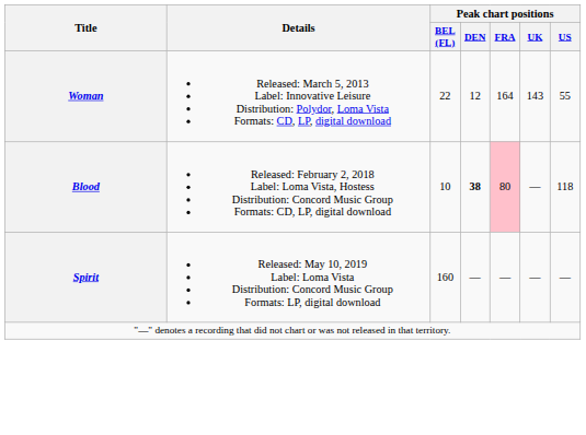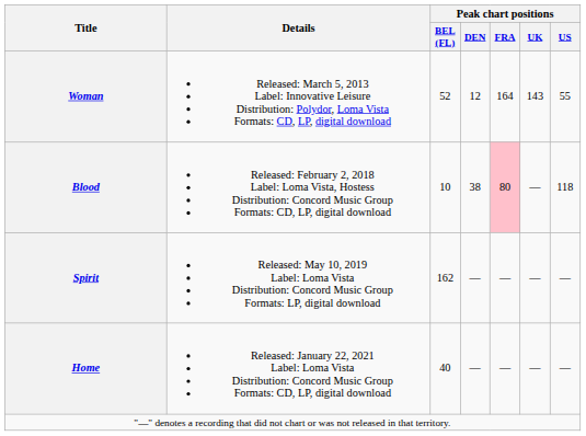 <table class="wikitable plainrowheaders" style="text-align:center;" border="1">
 <tr>
 <th scope="col" rowspan="2" style="width:14em;">Title</th>
 <th scope="col" rowspan="2" style="width:23em;">Details</th>
 <th scope="col" colspan="5">Peak chart positions</th>
 </tr>
 <tr>
 <th style="width:2.5em;font-size:90%"><a href='#'>BEL<br>(FL)</a><br></th>
 <th style="width:2.5em;font-size:90%"><a href='#'>DEN</a><br></th>
 <th style="width:2.5em;font-size:90%"><a href='#'>FRA</a><br></th>
 <th style="width:2.5em;font-size:90%"><a href='#'>UK</a><br></th>
 <th style="width:2.5em;font-size:90%"><a href='#'>US</a><br></th>
 </tr>
 <tr>
 <th scope="row"><em><a href='#'>Woman</a></em></th>
 <td><br><ul><li>Released: March 5, 2013</li><li>Label: Innovative Leisure</li><li>Distribution: <a href='#'>Polydor</a>, <a href='#'>Loma Vista</a></li><li>Formats: <a href='#'>CD</a>, <a href='#'>LP</a>, <a href='#'>digital download</a></li></ul></td>
-<td>22</td>
+<td>52</td>
 <td>12</td>
 <td>164</td>
 <td>143</td>
 <td>55</td>
 </tr>
 <tr>
 <th scope="row"><em><a href='#'>Blood</a></em></th>
 <td><br><ul><li>Released: February 2, 2018</li><li>Label: Loma Vista, Hostess</li><li>Distribution: Concord Music Group</li><li>Formats: CD, LP, digital download</li></ul></td>
 <td>10</td>
-<td><strong>38</strong></td>
+<td>38</td>
 <td style="background: pink;">80</td>
 <td>—</td>
 <td>118</td>
 </tr>
 <tr>
 <th scope="row"><em><a href='#'>Spirit</a></em></th>
 <td><br><ul><li>Released: May 10, 2019</li><li>Label: Loma Vista</li><li>Distribution: Concord Music Group</li><li>Formats: LP, digital download</li></ul></td>
-<td>160</td>
+<td>162</td>
+<td>—</td>
+<td>—</td>
+<td>—</td>
+<td>—</td>
+</tr>
+<tr>
+<th scope="row"><em><a href='#'>Home</a></em></th>
+<td><br><ul><li>Released: January 22, 2021</li><li>Label: Loma Vista</li><li>Distribution: Concord Music Group</li><li>Formats: CD, LP, digital download</li></ul></td>
+<td>40</td>
 <td>—</td>
 <td>—</td>
 <td>—</td>
 <td>—</td>
 </tr>
 <tr>
 <td colspan="7" style="font-size:90%">"—" denotes a recording that did not chart or was not released in that territory.</td>
 </tr>
 </table>
